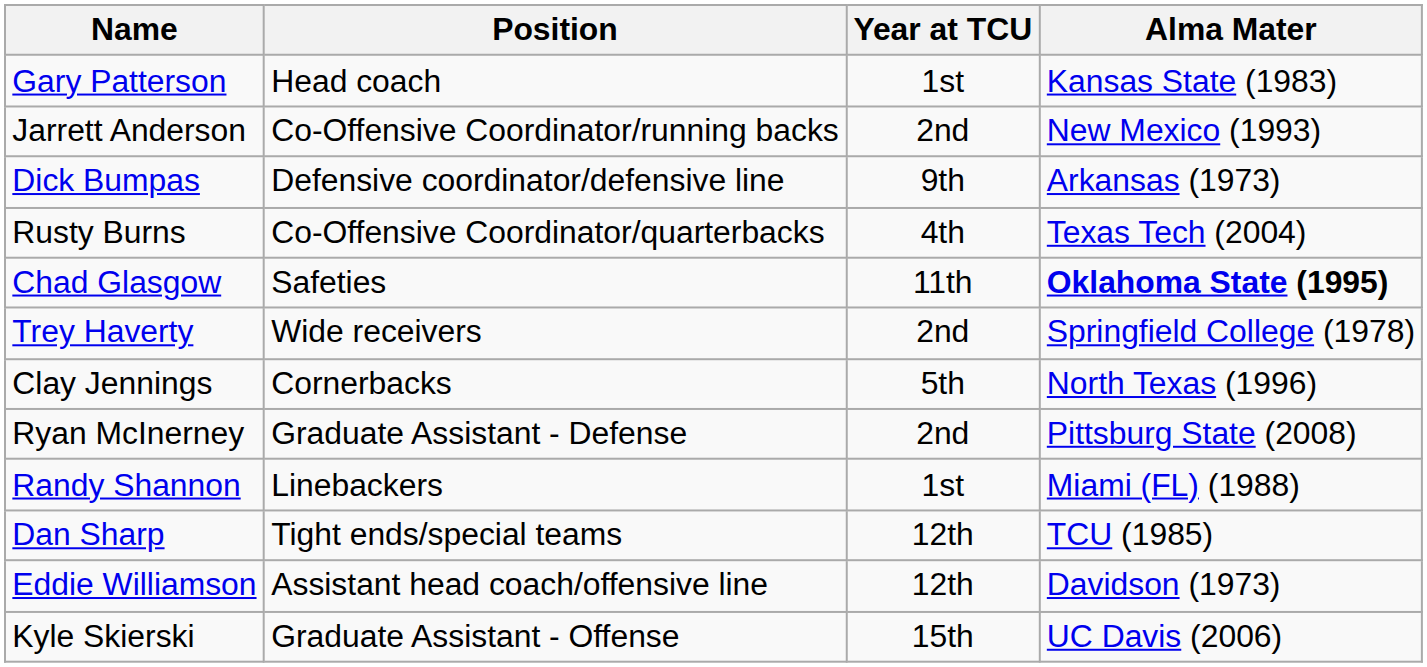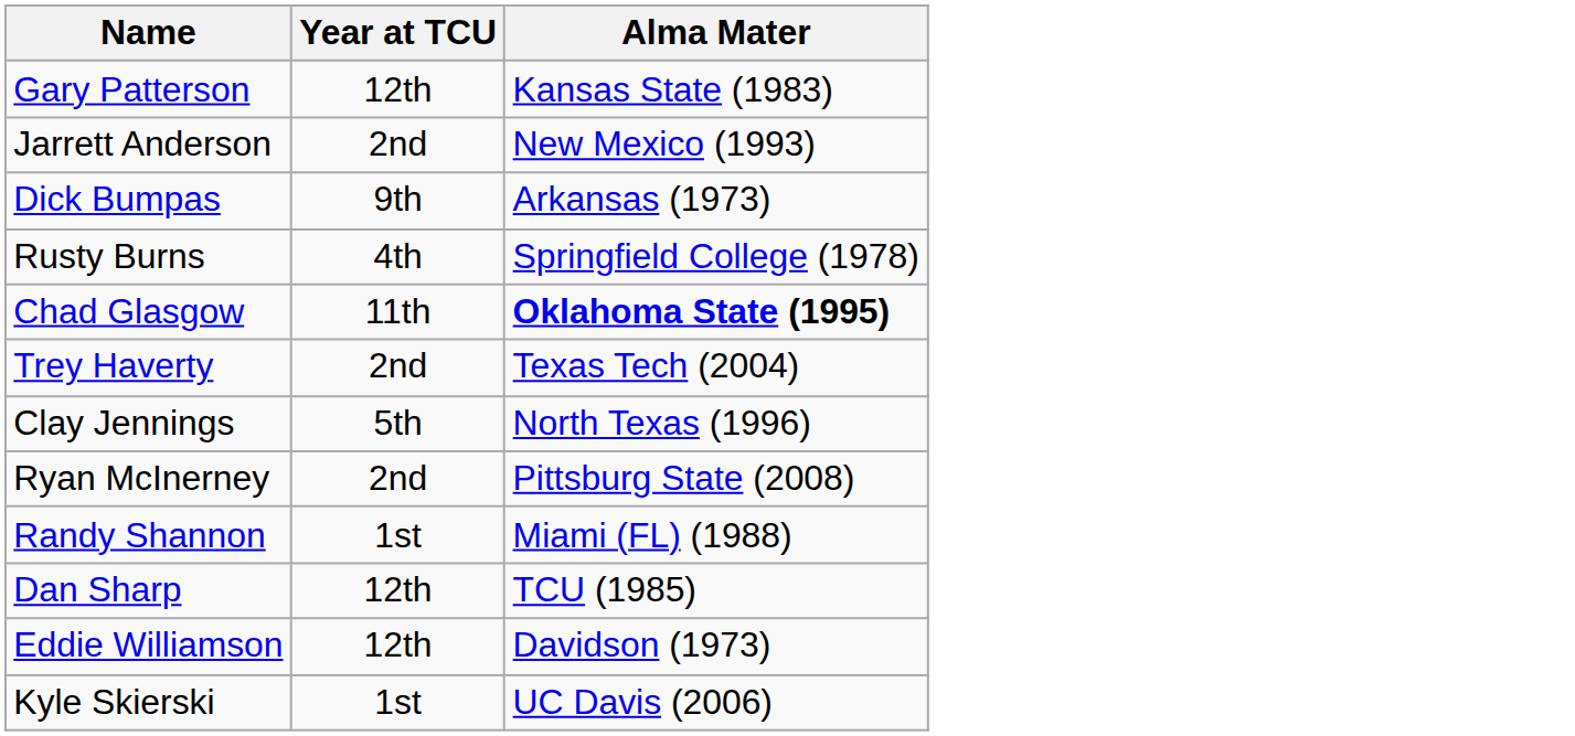 <table class="wikitable">
 <tr>
 <th>Name</th>
-<th>Position</th>
 <th>Year at TCU</th>
 <th>Alma Mater</th>
 </tr>
 <tr align="left">
 <td><a href='#'>Gary Patterson</a></td>
-<td>Head coach</td>
-<td align=center>1st</td>
+<td align=center>12th</td>
 <td><a href='#'>Kansas State</a> (1983)</td>
 </tr>
 <tr align="left">
 <td>Jarrett Anderson</td>
-<td>Co-Offensive Coordinator/running backs</td>
 <td align=center>2nd</td>
 <td><a href='#'>New Mexico</a> (1993)</td>
 </tr>
 <tr align="left">
 <td><a href='#'>Dick Bumpas</a></td>
-<td>Defensive coordinator/defensive line</td>
 <td align=center>9th</td>
 <td><a href='#'>Arkansas</a> (1973)</td>
 </tr>
 <tr align="left">
 <td>Rusty Burns</td>
-<td>Co-Offensive Coordinator/quarterbacks</td>
 <td align=center>4th</td>
-<td><a href='#'>Texas Tech</a> (2004)</td>
+<td><a href='#'>Springfield College</a> (1978)</td>
 </tr>
 <tr align="left">
 <td><a href='#'>Chad Glasgow</a></td>
-<td>Safeties</td>
 <td align=center>11th</td>
 <td><strong><a href='#'>Oklahoma State</a> (1995)</strong></td>
 </tr>
 <tr align="left">
 <td><a href='#'>Trey Haverty</a></td>
-<td>Wide receivers</td>
 <td align=center>2nd</td>
-<td><a href='#'>Springfield College</a> (1978)</td>
+<td><a href='#'>Texas Tech</a> (2004)</td>
 </tr>
 <tr align="left">
 <td>Clay Jennings</td>
-<td>Cornerbacks</td>
 <td align=center>5th</td>
 <td><a href='#'>North Texas</a> (1996)</td>
 </tr>
 <tr align="left">
 <td>Ryan McInerney</td>
-<td>Graduate Assistant - Defense</td>
 <td align=center>2nd</td>
 <td><a href='#'>Pittsburg State</a> (2008)</td>
 </tr>
 <tr align="left">
 <td><a href='#'>Randy Shannon</a></td>
-<td>Linebackers</td>
 <td align=center>1st</td>
 <td><a href='#'>Miami (FL)</a> (1988)</td>
 </tr>
 <tr align="left">
 <td><a href='#'>Dan Sharp</a></td>
-<td>Tight ends/special teams</td>
 <td align=center>12th</td>
 <td><a href='#'>TCU</a> (1985)</td>
 </tr>
 <tr align="left">
 <td><a href='#'>Eddie Williamson</a></td>
-<td>Assistant head coach/offensive line</td>
 <td align=center>12th</td>
 <td><a href='#'>Davidson</a> (1973)</td>
 </tr>
 <tr align="left">
 <td>Kyle Skierski</td>
-<td>Graduate Assistant - Offense</td>
-<td align=center>15th</td>
+<td align=center>1st</td>
 <td><a href='#'>UC Davis</a> (2006)</td>
 </tr>
 </table>
